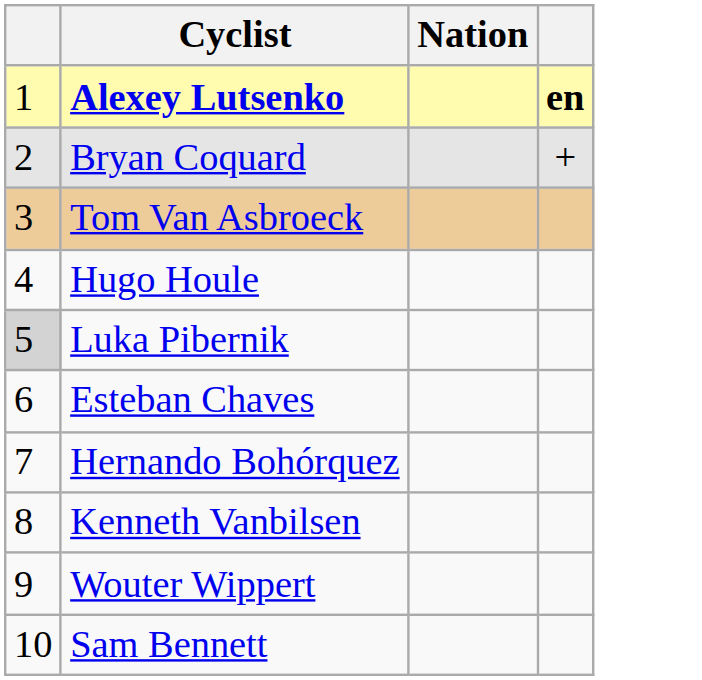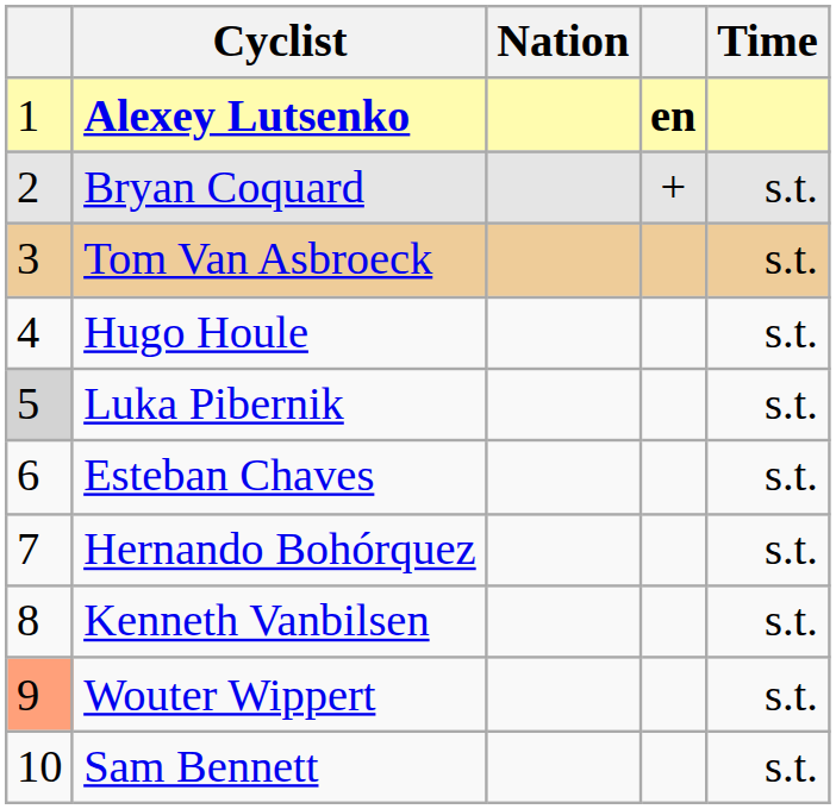 <table class="wikitable">
 <tr>
 <th scope=col></th>
 <th scope=col>Cyclist</th>
 <th scope=col>Nation</th>
 <th scope=col></th>
+<th scope=col>Time</th>
 </tr>
 <tr bgcolor=fffcaf>
 <td>1</td>
 <td><strong><a href='#'>Alexey Lutsenko</a></strong></td>
 <td><strong></strong></td>
 <td align=center><strong>en</strong></td>
+<td align=center><strong></strong></td>
 </tr>
 <tr bgcolor=e5e5e5>
 <td>2</td>
 <td><a href='#'>Bryan Coquard</a></td>
 <td></td>
 <td align=center>+</td>
+<td align=right>s.t.</td>
 </tr>
 <tr bgcolor=eecc99>
 <td>3</td>
 <td><a href='#'>Tom Van Asbroeck</a></td>
 <td></td>
 <td></td>
+<td align=right>s.t.</td>
 </tr>
 <tr>
 <td>4</td>
 <td><a href='#'>Hugo Houle</a></td>
 <td></td>
 <td></td>
+<td align=right>s.t.</td>
 </tr>
 <tr>
 <td style="background: lightgrey;">5</td>
 <td><a href='#'>Luka Pibernik</a></td>
 <td></td>
 <td></td>
+<td align=right>s.t.</td>
 </tr>
 <tr>
 <td>6</td>
 <td><a href='#'>Esteban Chaves</a></td>
 <td></td>
 <td></td>
+<td align=right>s.t.</td>
 </tr>
 <tr>
 <td>7</td>
 <td><a href='#'>Hernando Bohórquez</a></td>
 <td></td>
 <td></td>
+<td align=right>s.t.</td>
 </tr>
 <tr>
 <td>8</td>
 <td><a href='#'>Kenneth Vanbilsen</a></td>
 <td></td>
 <td></td>
+<td align=right>s.t.</td>
 </tr>
 <tr>
-<td>9</td>
+<td style="background: lightsalmon;">9</td>
 <td><a href='#'>Wouter Wippert</a></td>
 <td></td>
 <td></td>
+<td align=right>s.t.</td>
 </tr>
 <tr>
 <td>10</td>
 <td><a href='#'>Sam Bennett</a></td>
 <td></td>
 <td></td>
+<td align=right>s.t.</td>
 </tr>
 </table>
